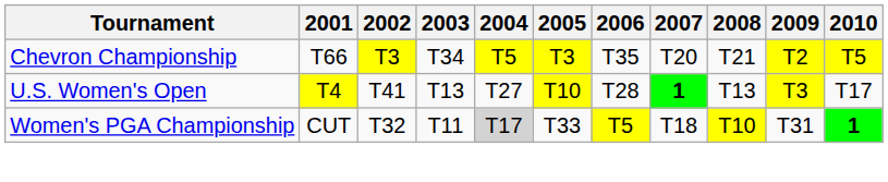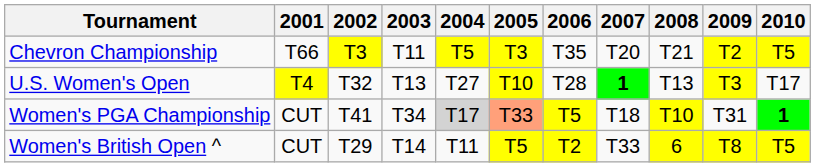 <table class="wikitable" style="font-size:95%;text-align:center;">
 <tr>
 <th>Tournament</th>
 <th>2001</th>
 <th>2002</th>
 <th>2003</th>
 <th>2004</th>
 <th>2005</th>
 <th>2006</th>
 <th>2007</th>
 <th>2008</th>
 <th>2009</th>
 <th>2010</th>
 </tr>
 <tr>
 <td align=left><a href='#'>Chevron Championship</a></td>
 <td>T66</td>
 <td style="background:yellow;">T3</td>
-<td>T34</td>
+<td>T11</td>
 <td style="background:yellow;">T5</td>
 <td style="background:yellow;">T3</td>
 <td>T35</td>
 <td>T20</td>
 <td>T21</td>
 <td style="background:yellow;">T2</td>
 <td style="background:yellow;">T5</td>
 </tr>
 <tr>
 <td align=left><a href='#'>U.S. Women's Open</a></td>
 <td style="background:yellow;">T4</td>
-<td>T41</td>
+<td>T32</td>
 <td>T13</td>
 <td>T27</td>
 <td style="background:yellow;">T10</td>
 <td>T28</td>
 <td style="background:lime;"><strong>1</strong></td>
 <td>T13</td>
 <td style="background:yellow;">T3</td>
 <td>T17</td>
 </tr>
 <tr>
 <td align=left><a href='#'>Women's PGA Championship</a></td>
 <td>CUT</td>
-<td>T32</td>
-<td>T11</td>
+<td>T41</td>
+<td>T34</td>
 <td style="background: lightgrey;">T17</td>
-<td>T33</td>
+<td style="background: lightsalmon;">T33</td>
 <td style="background:yellow;">T5</td>
 <td>T18</td>
 <td style="background:yellow;">T10</td>
 <td>T31</td>
 <td style="background:lime;"><strong>1</strong></td>
 </tr>
+<tr>
+<td align=left><a href='#'>Women's British Open</a> ^</td>
+<td>CUT</td>
+<td>T29</td>
+<td>T14</td>
+<td>T11</td>
+<td style="background:yellow;">T5</td>
+<td style="background:yellow;">T2</td>
+<td>T33</td>
+<td style="background:yellow;">6</td>
+<td style="background:yellow;">T8</td>
+<td style="background:yellow;">T5</td>
+</tr>
 </table>
